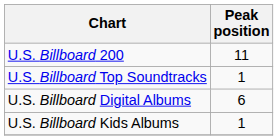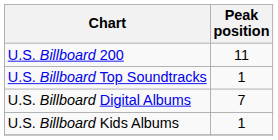 <table class="wikitable sortable plainrowheaders">
 <tr>
 <th>Chart</th>
 <th>Peak<br>position</th>
 </tr>
 <tr>
 <td><a href='#'>U.S. <em>Billboard</em> 200</a></td>
 <td style="text-align: center">11</td>
 </tr>
 <tr>
 <td><a href='#'>U.S. <em>Billboard</em> Top Soundtracks</a></td>
 <td style="text-align: center">1</td>
 </tr>
 <tr>
 <td>U.S. <em>Billboard</em> <a href='#'>Digital Albums</a></td>
-<td style="text-align: center">6</td>
+<td style="text-align: center">7</td>
 </tr>
 <tr>
 <td>U.S. <em>Billboard</em> Kids Albums</td>
 <td style="text-align: center">1</td>
 </tr>
 <tr>
 </tr>
 </table>
